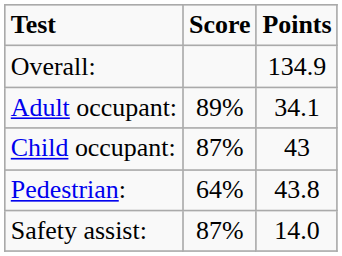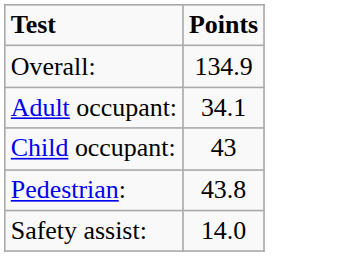 <table class="wikitable">
 <tr>
 <td><strong>Test</strong></td>
-<td><strong>Score</strong></td>
 <td><strong>Points</strong></td>
 </tr>
 <tr>
 <td>Overall:</td>
-<td></td>
 <td style="text-align:center;">134.9</td>
 </tr>
 <tr>
 <td><a href='#'>Adult</a> occupant:</td>
-<td style="text-align:center;">89%</td>
 <td style="text-align:center;">34.1</td>
 </tr>
 <tr>
 <td><a href='#'>Child</a> occupant:</td>
-<td style="text-align:center;">87%</td>
 <td style="text-align:center;">43</td>
 </tr>
 <tr>
 <td><a href='#'>Pedestrian</a>:</td>
-<td style="text-align:center;">64%</td>
 <td style="text-align:center;">43.8</td>
 </tr>
 <tr>
 <td>Safety assist:</td>
-<td style="text-align:center;">87%</td>
 <td style="text-align:center;">14.0</td>
 </tr>
 </table>
